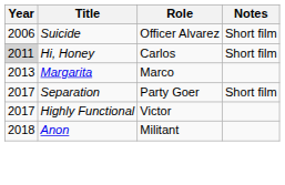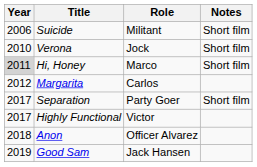 <table class="wikitable sortable">
 <tr>
 <th>Year</th>
 <th>Title</th>
 <th>Role</th>
 <th class="unsortable">Notes</th>
 </tr>
 <tr>
 <td>2006</td>
 <td><em>Suicide</em></td>
-<td>Officer Alvarez</td>
+<td>Militant</td>
+<td>Short film</td>
+</tr>
+<tr>
+<td>2010</td>
+<td><em>Verona</em></td>
+<td>Jock</td>
 <td>Short film</td>
 </tr>
 <tr>
 <td style="background: lightgrey;">2011</td>
 <td><em>Hi, Honey</em></td>
-<td>Carlos</td>
+<td>Marco</td>
 <td>Short film</td>
 </tr>
 <tr>
-<td>2013</td>
+<td>2012</td>
 <td><em><a href='#'>Margarita</a></em></td>
-<td>Marco</td>
+<td>Carlos</td>
 <td></td>
 </tr>
 <tr>
 <td>2017</td>
 <td><em>Separation</em></td>
 <td>Party Goer</td>
 <td>Short film</td>
 </tr>
 <tr>
 <td>2017</td>
 <td><em>Highly Functional</em></td>
 <td>Victor</td>
 <td></td>
 </tr>
 <tr>
 <td>2018</td>
 <td><em><a href='#'>Anon</a></em></td>
-<td>Militant</td>
+<td>Officer Alvarez</td>
+<td></td>
+</tr>
+<tr>
+<td>2019</td>
+<td><em><a href='#'>Good Sam</a></em></td>
+<td>Jack Hansen</td>
 <td></td>
 </tr>
 </table>
